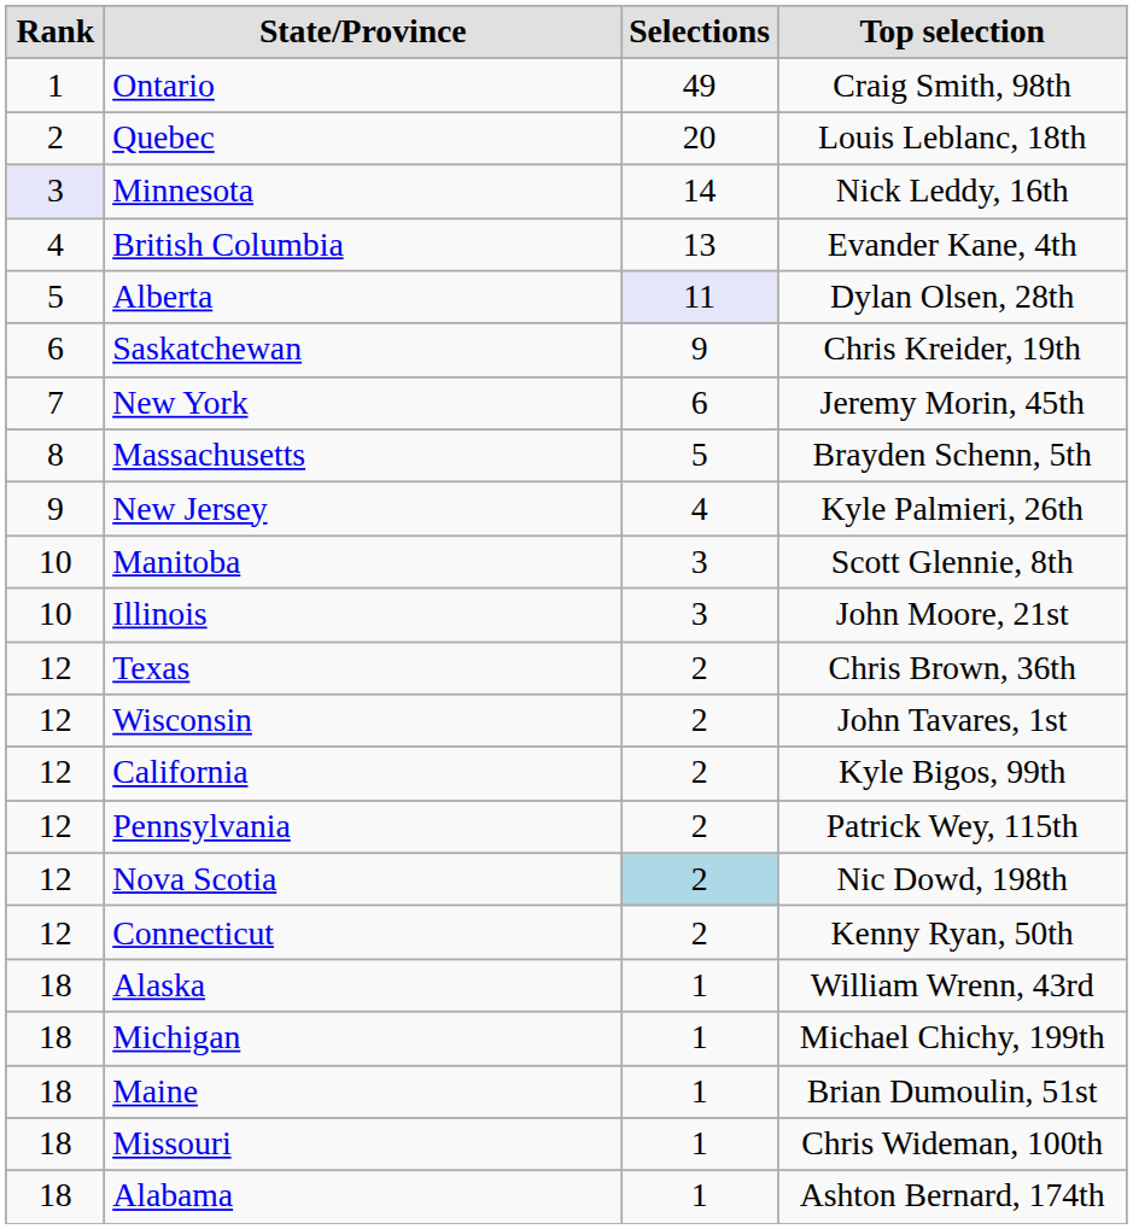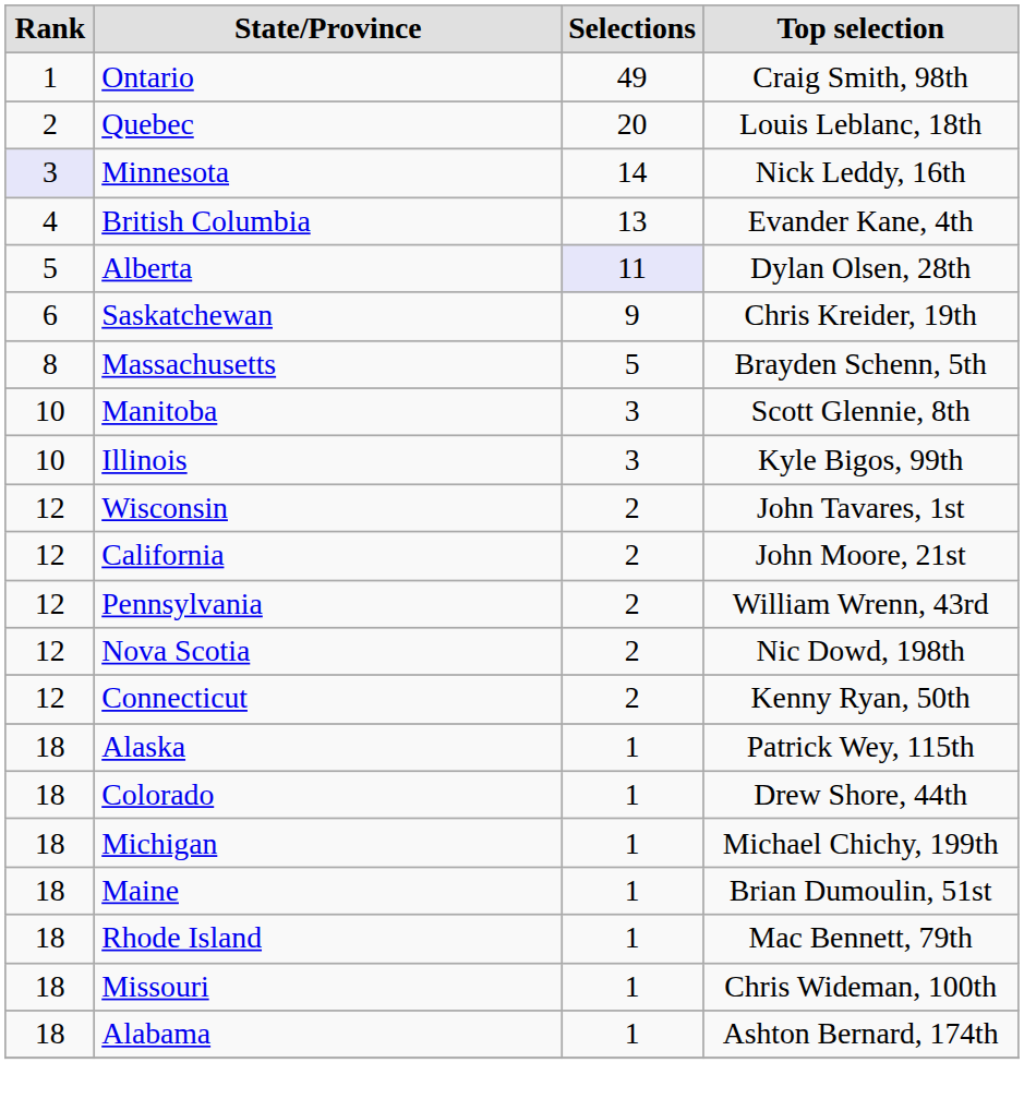 <table class="wikitable" style="text-align: center">
 <tr>
 <th style="background:#e0e0e0; width:2.5em;">Rank</th>
 <th style="background:#e0e0e0; width:15em;">State/Province</th>
 <th style="background:#e0e0e0; width:4em;">Selections</th>
 <th style="background:#e0e0e0; width:10em;">Top selection</th>
 </tr>
 <tr>
 <td>1</td>
 <td style="text-align:left;"> <a href='#'>Ontario</a></td>
 <td>49</td>
 <td>Craig Smith, 98th</td>
 </tr>
 <tr>
 <td>2</td>
 <td style="text-align:left;"> <a href='#'>Quebec</a></td>
 <td>20</td>
 <td>Louis Leblanc, 18th</td>
 </tr>
 <tr>
 <td style="background: lavender;">3</td>
 <td style="text-align:left;"> <a href='#'>Minnesota</a></td>
 <td>14</td>
 <td>Nick Leddy, 16th</td>
 </tr>
 <tr>
 <td>4</td>
 <td style="text-align:left;"> <a href='#'>British Columbia</a></td>
 <td>13</td>
 <td>Evander Kane, 4th</td>
 </tr>
 <tr>
 <td>5</td>
 <td style="text-align:left;"> <a href='#'>Alberta</a></td>
 <td style="background: lavender;">11</td>
 <td>Dylan Olsen, 28th</td>
 </tr>
 <tr>
 <td>6</td>
 <td style="text-align:left;"> <a href='#'>Saskatchewan</a></td>
 <td>9</td>
 <td>Chris Kreider, 19th</td>
 </tr>
 <tr>
-<td>7</td>
-<td style="text-align:left;"> <a href='#'>New York</a></td>
-<td>6</td>
-<td>Jeremy Morin, 45th</td>
-</tr>
-<tr>
 <td>8</td>
 <td style="text-align:left;"> <a href='#'>Massachusetts</a></td>
 <td>5</td>
 <td>Brayden Schenn, 5th</td>
-</tr>
-<tr>
-<td>9</td>
-<td style="text-align:left;"> <a href='#'>New Jersey</a></td>
-<td>4</td>
-<td>Kyle Palmieri, 26th</td>
 </tr>
 <tr>
 <td>10</td>
 <td style="text-align:left;"> <a href='#'>Manitoba</a></td>
 <td>3</td>
 <td>Scott Glennie, 8th</td>
 </tr>
 <tr>
 <td>10</td>
 <td style="text-align:left;"> <a href='#'>Illinois</a></td>
 <td>3</td>
-<td>John Moore, 21st</td>
-</tr>
-<tr>
-<td>12</td>
-<td style="text-align:left;"> <a href='#'>Texas</a></td>
-<td>2</td>
-<td>Chris Brown, 36th</td>
+<td>Kyle Bigos, 99th</td>
 </tr>
 <tr>
 <td>12</td>
 <td style="text-align:left;"> <a href='#'>Wisconsin</a></td>
 <td>2</td>
 <td>John Tavares, 1st</td>
 </tr>
 <tr>
 <td>12</td>
 <td style="text-align:left;"> <a href='#'>California</a></td>
 <td>2</td>
-<td>Kyle Bigos, 99th</td>
+<td>John Moore, 21st</td>
 </tr>
 <tr>
 <td>12</td>
 <td style="text-align:left;"> <a href='#'>Pennsylvania</a></td>
 <td>2</td>
-<td>Patrick Wey, 115th</td>
+<td>William Wrenn, 43rd</td>
 </tr>
 <tr>
 <td>12</td>
 <td style="text-align:left;"> <a href='#'>Nova Scotia</a></td>
-<td style="background: lightblue;">2</td>
+<td>2</td>
 <td>Nic Dowd, 198th</td>
 </tr>
 <tr>
 <td>12</td>
 <td style="text-align:left;"> <a href='#'>Connecticut</a></td>
 <td>2</td>
 <td>Kenny Ryan, 50th</td>
 </tr>
 <tr>
 <td>18</td>
 <td style="text-align:left;"> <a href='#'>Alaska</a></td>
 <td>1</td>
-<td>William Wrenn, 43rd</td>
+<td>Patrick Wey, 115th</td>
+</tr>
+<tr>
+<td>18</td>
+<td style="text-align:left;"> <a href='#'>Colorado</a></td>
+<td>1</td>
+<td>Drew Shore, 44th</td>
 </tr>
 <tr>
 <td>18</td>
 <td style="text-align:left;"> <a href='#'>Michigan</a></td>
 <td>1</td>
 <td>Michael Chichy, 199th</td>
 </tr>
 <tr>
 <td>18</td>
 <td style="text-align:left;"> <a href='#'>Maine</a></td>
 <td>1</td>
 <td>Brian Dumoulin, 51st</td>
+</tr>
+<tr>
+<td>18</td>
+<td style="text-align:left;"> <a href='#'>Rhode Island</a></td>
+<td>1</td>
+<td>Mac Bennett, 79th</td>
 </tr>
 <tr>
 <td>18</td>
 <td style="text-align:left;"> <a href='#'>Missouri</a></td>
 <td>1</td>
 <td>Chris Wideman, 100th</td>
 </tr>
 <tr>
 <td>18</td>
 <td style="text-align:left;"> <a href='#'>Alabama</a></td>
 <td>1</td>
 <td>Ashton Bernard, 174th</td>
 </tr>
 <tr>
 </tr>
 </table>
